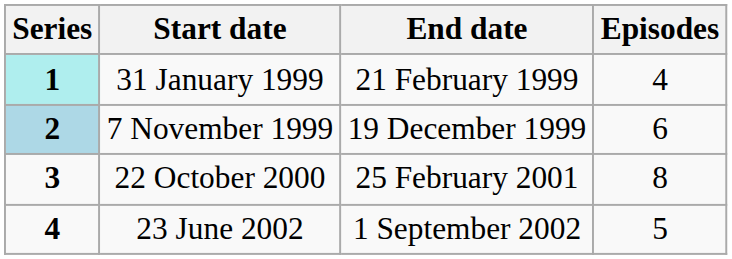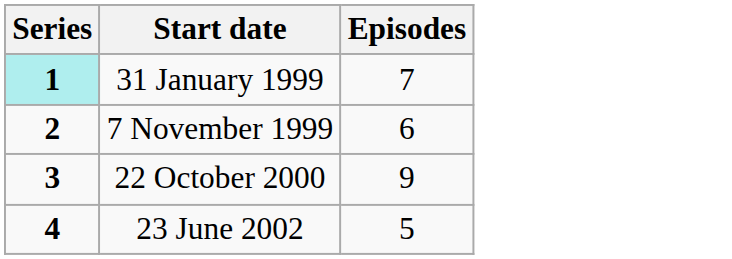 <table class="wikitable" style="text-align:center;">
 <tr>
 <th>Series</th>
 <th>Start date</th>
-<th>End date</th>
 <th>Episodes</th>
 </tr>
 <tr>
 <td style="background: paleturquoise;"><strong>1</strong></td>
 <td>31 January 1999</td>
-<td>21 February 1999</td>
-<td>4</td>
+<td>7</td>
 </tr>
 <tr>
-<td style="background: lightblue;"><strong>2</strong></td>
+<td><strong>2</strong></td>
 <td>7 November 1999</td>
-<td>19 December 1999</td>
 <td>6</td>
 </tr>
 <tr>
 <td><strong>3</strong></td>
 <td>22 October 2000</td>
-<td>25 February 2001</td>
-<td>8</td>
+<td>9</td>
 </tr>
 <tr>
 <td><strong>4</strong></td>
 <td>23 June 2002</td>
-<td>1 September 2002</td>
 <td>5</td>
 </tr>
 </table>
